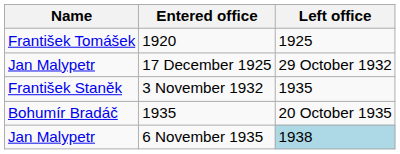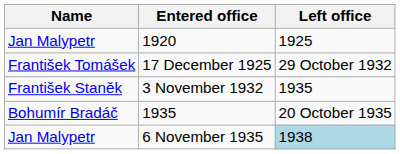 <table class="wikitable">
 <tr>
 <th>Name</th>
 <th>Entered office</th>
 <th>Left office</th>
 </tr>
 <tr>
-<td><a href='#'>František Tomášek</a></td>
+<td><a href='#'>Jan Malypetr</a></td>
 <td>1920</td>
 <td>1925</td>
 </tr>
 <tr>
-<td><a href='#'>Jan Malypetr</a></td>
+<td><a href='#'>František Tomášek</a></td>
 <td>17 December 1925</td>
 <td>29 October 1932</td>
 </tr>
 <tr>
 <td><a href='#'>František Staněk</a></td>
 <td>3 November 1932</td>
 <td>1935</td>
 </tr>
 <tr>
 <td><a href='#'>Bohumír Bradáč</a></td>
 <td>1935</td>
 <td>20 October 1935</td>
 </tr>
 <tr>
 <td><a href='#'>Jan Malypetr</a></td>
 <td>6 November 1935</td>
 <td style="background: lightblue;">1938</td>
 </tr>
 </table>
